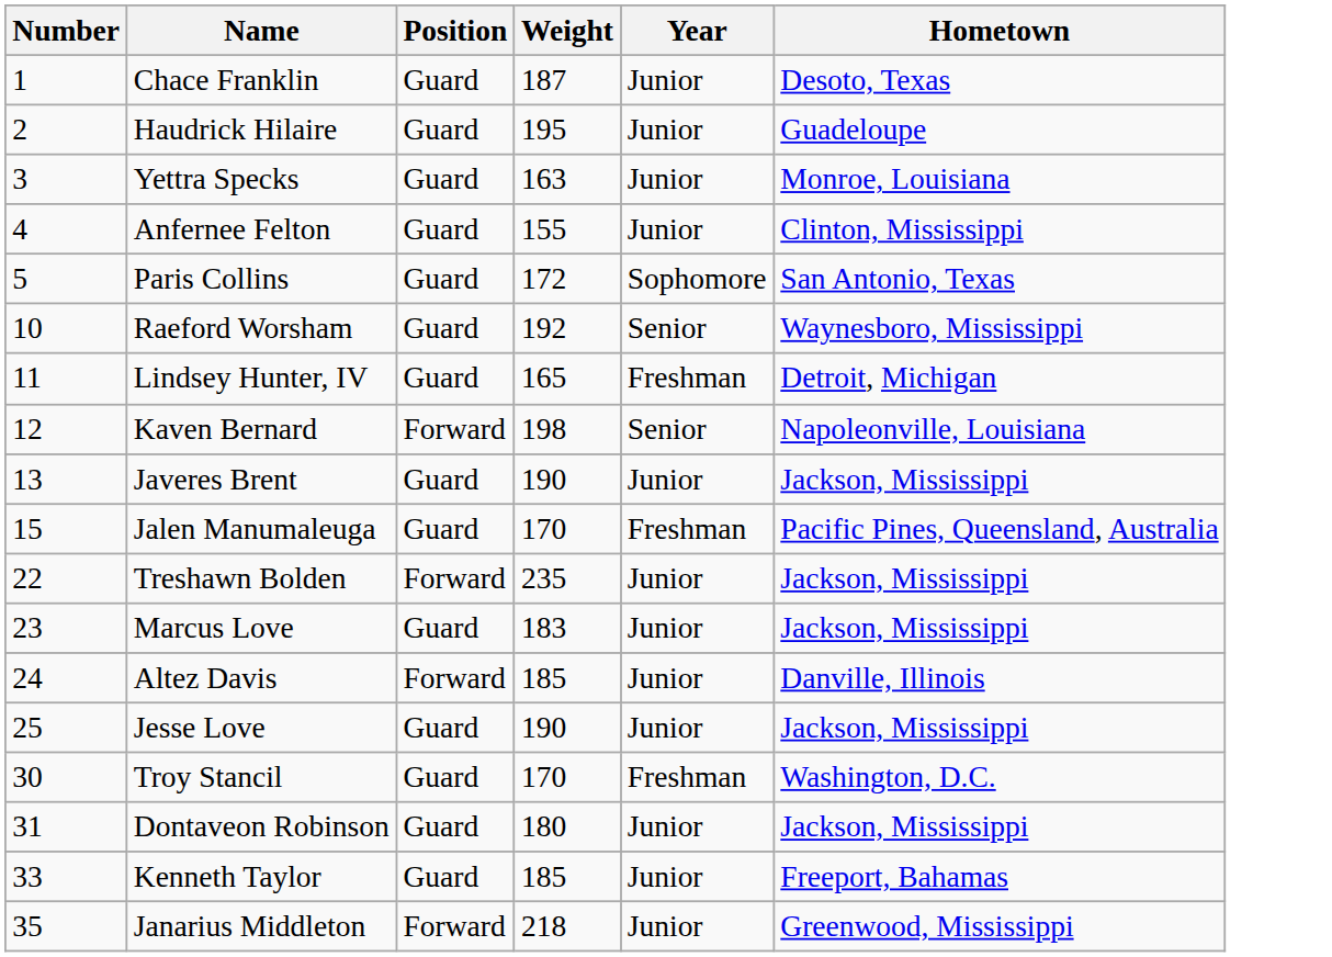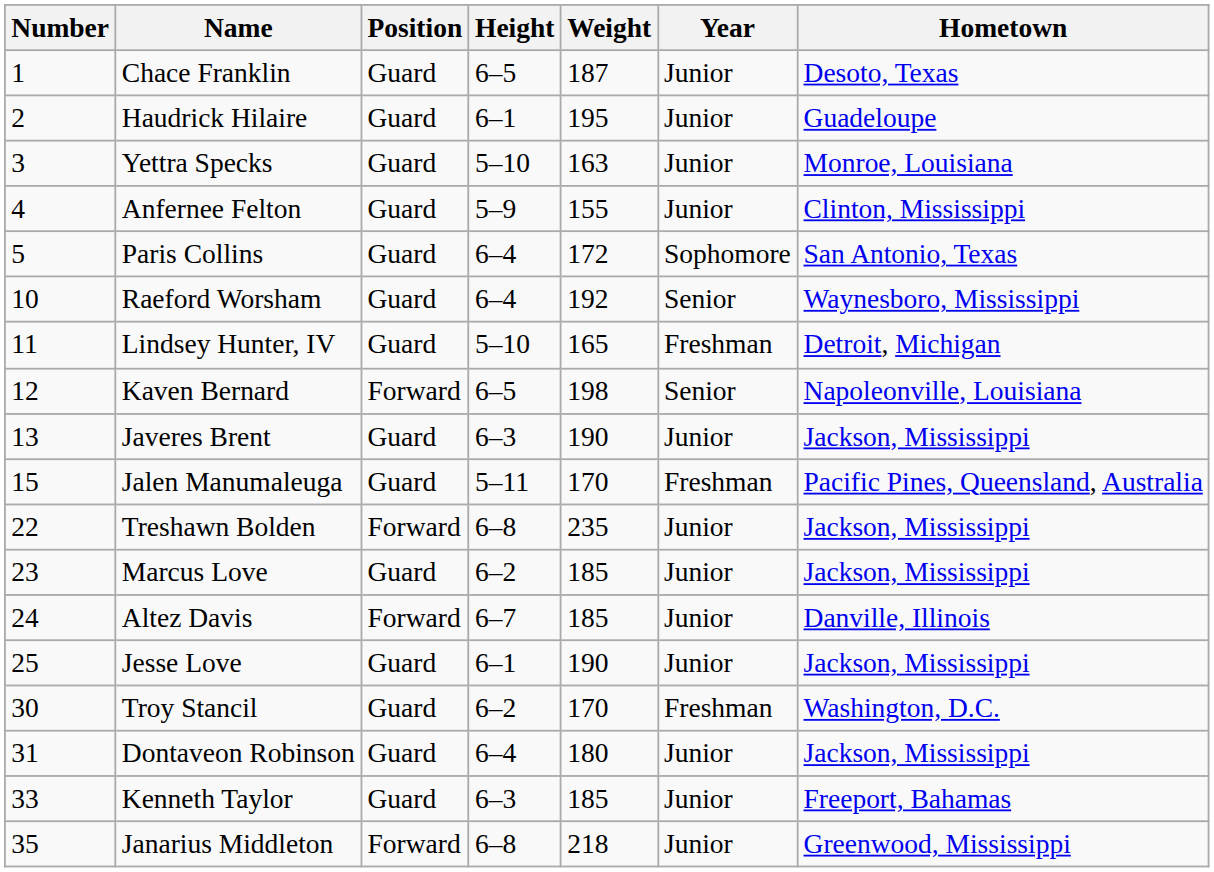 <table class="wikitable sortable" style="font-size: 95%;">
 <tr>
 <th>Number</th>
 <th>Name</th>
 <th>Position</th>
+<th>Height</th>
 <th>Weight</th>
 <th>Year</th>
 <th>Hometown</th>
 </tr>
 <tr>
 <td>1</td>
 <td>Chace Franklin</td>
 <td>Guard</td>
+<td>6–5</td>
 <td>187</td>
 <td>Junior</td>
 <td><a href='#'>Desoto, Texas</a></td>
 </tr>
 <tr>
 <td>2</td>
 <td>Haudrick Hilaire</td>
 <td>Guard</td>
+<td>6–1</td>
 <td>195</td>
 <td>Junior</td>
 <td><a href='#'>Guadeloupe</a></td>
 </tr>
 <tr>
 <td>3</td>
 <td>Yettra Specks</td>
 <td>Guard</td>
+<td>5–10</td>
 <td>163</td>
 <td>Junior</td>
 <td><a href='#'>Monroe, Louisiana</a></td>
 </tr>
 <tr>
 <td>4</td>
 <td>Anfernee Felton</td>
 <td>Guard</td>
+<td>5–9</td>
 <td>155</td>
 <td>Junior</td>
 <td><a href='#'>Clinton, Mississippi</a></td>
 </tr>
 <tr>
 <td>5</td>
 <td>Paris Collins</td>
 <td>Guard</td>
+<td>6–4</td>
 <td>172</td>
 <td>Sophomore</td>
 <td><a href='#'>San Antonio, Texas</a></td>
 </tr>
 <tr>
 <td>10</td>
 <td>Raeford Worsham</td>
 <td>Guard</td>
+<td>6–4</td>
 <td>192</td>
 <td>Senior</td>
 <td><a href='#'>Waynesboro, Mississippi</a></td>
 </tr>
 <tr>
 <td>11</td>
 <td>Lindsey Hunter, IV</td>
 <td>Guard</td>
+<td>5–10</td>
 <td>165</td>
 <td>Freshman</td>
 <td><a href='#'>Detroit</a>, <a href='#'>Michigan</a></td>
 </tr>
 <tr>
 <td>12</td>
 <td>Kaven Bernard</td>
 <td>Forward</td>
+<td>6–5</td>
 <td>198</td>
 <td>Senior</td>
 <td><a href='#'>Napoleonville, Louisiana</a></td>
 </tr>
 <tr>
 <td>13</td>
 <td>Javeres Brent</td>
 <td>Guard</td>
+<td>6–3</td>
 <td>190</td>
 <td>Junior</td>
 <td><a href='#'>Jackson, Mississippi</a></td>
 </tr>
 <tr>
 <td>15</td>
 <td>Jalen Manumaleuga</td>
 <td>Guard</td>
+<td>5–11</td>
 <td>170</td>
 <td>Freshman</td>
 <td><a href='#'>Pacific Pines, Queensland</a>, <a href='#'>Australia</a></td>
 </tr>
 <tr>
 <td>22</td>
 <td>Treshawn Bolden</td>
 <td>Forward</td>
+<td>6–8</td>
 <td>235</td>
 <td>Junior</td>
 <td><a href='#'>Jackson, Mississippi</a></td>
 </tr>
 <tr>
 <td>23</td>
 <td>Marcus Love</td>
 <td>Guard</td>
-<td>183</td>
+<td>6–2</td>
+<td>185</td>
 <td>Junior</td>
 <td><a href='#'>Jackson, Mississippi</a></td>
 </tr>
 <tr>
 <td>24</td>
 <td>Altez Davis</td>
 <td>Forward</td>
+<td>6–7</td>
 <td>185</td>
 <td>Junior</td>
 <td><a href='#'>Danville, Illinois</a></td>
 </tr>
 <tr>
 <td>25</td>
 <td>Jesse Love</td>
 <td>Guard</td>
+<td>6–1</td>
 <td>190</td>
 <td>Junior</td>
 <td><a href='#'>Jackson, Mississippi</a></td>
 </tr>
 <tr>
 <td>30</td>
 <td>Troy Stancil</td>
 <td>Guard</td>
+<td>6–2</td>
 <td>170</td>
 <td>Freshman</td>
 <td><a href='#'>Washington, D.C.</a></td>
 </tr>
 <tr>
 <td>31</td>
 <td>Dontaveon Robinson</td>
 <td>Guard</td>
+<td>6–4</td>
 <td>180</td>
 <td>Junior</td>
 <td><a href='#'>Jackson, Mississippi</a></td>
 </tr>
 <tr>
 <td>33</td>
 <td>Kenneth Taylor</td>
 <td>Guard</td>
+<td>6–3</td>
 <td>185</td>
 <td>Junior</td>
 <td><a href='#'>Freeport, Bahamas</a></td>
 </tr>
 <tr>
 <td>35</td>
 <td>Janarius Middleton</td>
 <td>Forward</td>
+<td>6–8</td>
 <td>218</td>
 <td>Junior</td>
 <td><a href='#'>Greenwood, Mississippi</a></td>
 </tr>
 </table>
